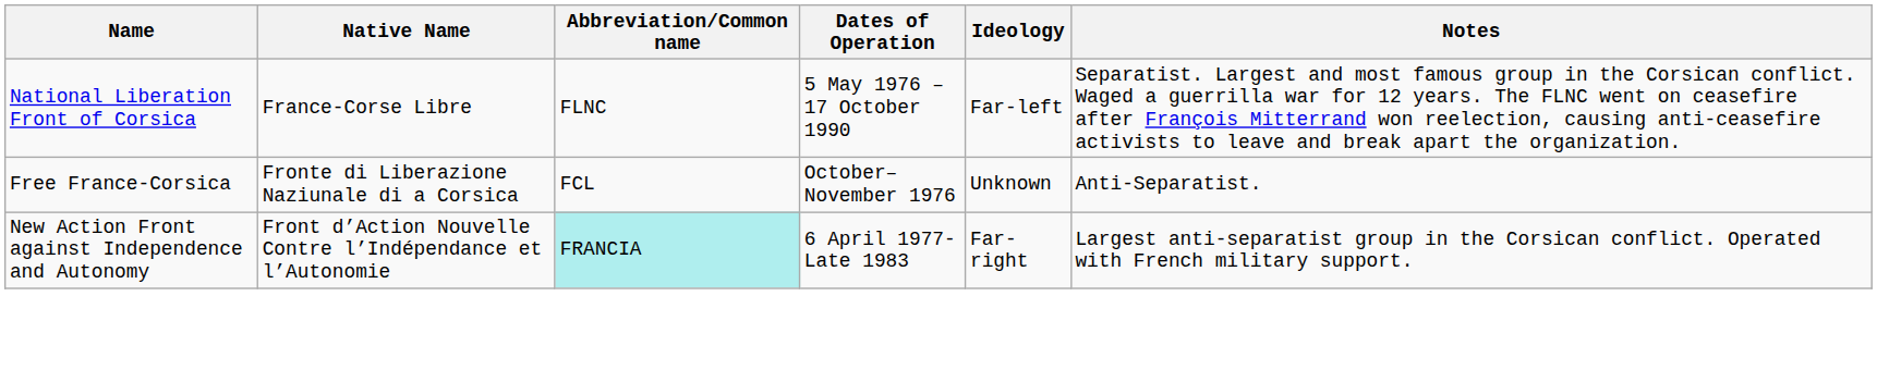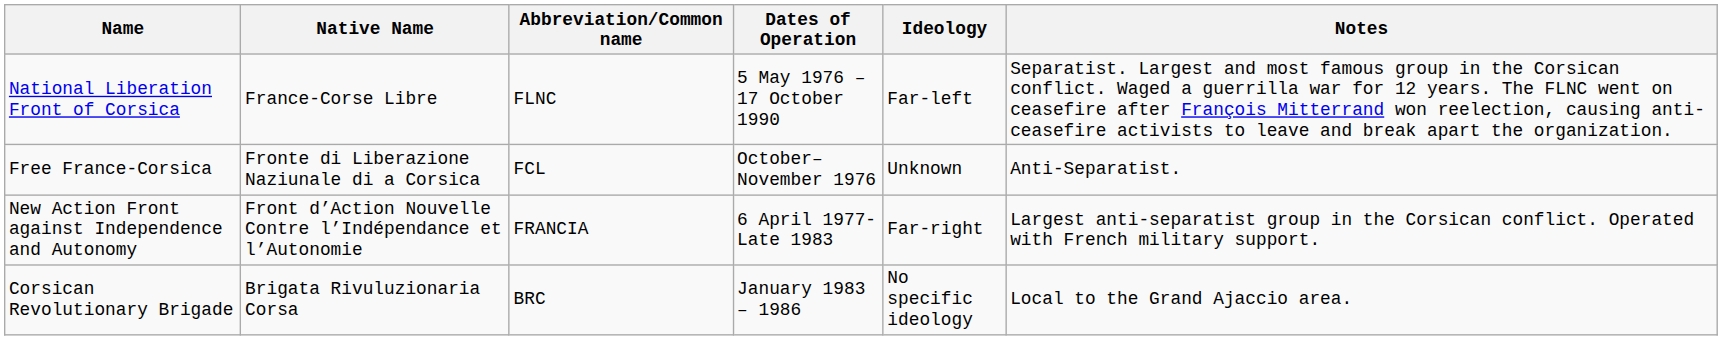 <table class="wikitable">
 <tr>
 <th>Name</th>
 <th>Native Name</th>
 <th>Abbreviation/Common name</th>
 <th>Dates of Operation</th>
 <th>Ideology</th>
 <th>Notes</th>
 </tr>
 <tr>
 <td><a href='#'>National Liberation Front of Corsica</a></td>
 <td>France-Corse Libre</td>
 <td>FLNC</td>
 <td>5 May 1976 – 17 October 1990</td>
 <td>Far-left</td>
 <td>Separatist. Largest and most famous group in the Corsican conflict. Waged a guerrilla war for 12 years. The FLNC went on ceasefire after <a href='#'>François Mitterrand</a> won reelection, causing anti-ceasefire activists to leave and break apart the organization.</td>
 </tr>
 <tr>
 <td>Free France-Corsica</td>
 <td>Fronte di Liberazione Naziunale di a Corsica</td>
 <td>FCL</td>
 <td>October–November 1976</td>
 <td>Unknown</td>
 <td>Anti-Separatist.</td>
 </tr>
 <tr>
 <td>New Action Front against Independence and Autonomy</td>
 <td>Front d’Action Nouvelle Contre l’Indépendance et l’Autonomie</td>
-<td style="background: paleturquoise;">FRANCIA</td>
+<td>FRANCIA</td>
 <td>6 April 1977-Late 1983</td>
 <td>Far-right</td>
 <td>Largest anti-separatist group in the Corsican conflict. Operated with French military support.</td>
 </tr>
+<tr>
+<td>Corsican Revolutionary Brigade</td>
+<td>Brigata Rivuluzionaria Corsa</td>
+<td>BRC</td>
+<td>January 1983 – 1986</td>
+<td>No specific ideology</td>
+<td>Local to the Grand Ajaccio area.</td>
+</tr>
 </table>
